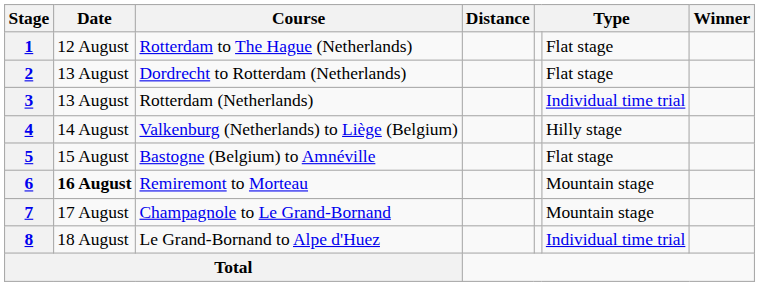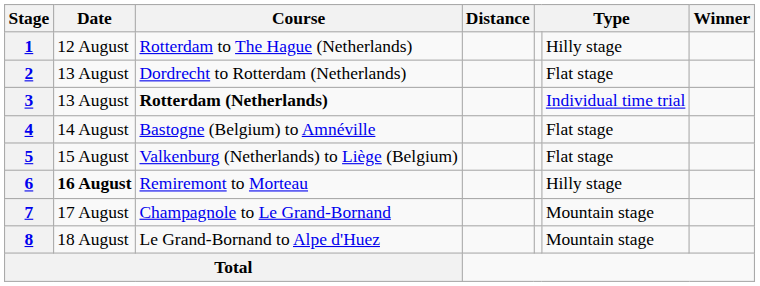 <table class="wikitable sortable">
 <tr>
 <th scope="col">Stage</th>
 <th scope="col">Date</th>
 <th scope="col">Course</th>
 <th scope="col">Distance</th>
 <th colspan="2" scope="col">Type</th>
 <th>Winner</th>
 </tr>
 <tr>
 <th><a href='#'>1</a></th>
 <td>12 August</td>
 <td><a href='#'>Rotterdam</a> to <a href='#'>The Hague</a> (Netherlands)</td>
 <td></td>
 <td></td>
-<td>Flat stage</td>
+<td>Hilly stage</td>
 <td></td>
 </tr>
 <tr>
 <th><a href='#'>2</a></th>
 <td>13 August</td>
 <td><a href='#'>Dordrecht</a> to Rotterdam (Netherlands)</td>
 <td></td>
 <td></td>
 <td>Flat stage</td>
 <td></td>
 </tr>
 <tr>
 <th><a href='#'>3</a></th>
 <td>13 August</td>
-<td>Rotterdam (Netherlands)</td>
+<td><strong>Rotterdam (Netherlands)</strong></td>
 <td></td>
 <td></td>
 <td><a href='#'>Individual time trial</a></td>
 <td></td>
 </tr>
 <tr>
 <th><a href='#'>4</a></th>
 <td>14 August</td>
-<td><a href='#'>Valkenburg</a> (Netherlands) to <a href='#'>Liège</a> (Belgium)</td>
+<td><a href='#'>Bastogne</a> (Belgium) to <a href='#'>Amnéville</a></td>
 <td></td>
 <td></td>
-<td>Hilly stage</td>
+<td>Flat stage</td>
 <td></td>
 </tr>
 <tr>
 <th><a href='#'>5</a></th>
 <td>15 August</td>
-<td><a href='#'>Bastogne</a> (Belgium) to <a href='#'>Amnéville</a></td>
+<td><a href='#'>Valkenburg</a> (Netherlands) to <a href='#'>Liège</a> (Belgium)</td>
 <td></td>
 <td></td>
 <td>Flat stage</td>
 <td></td>
 </tr>
 <tr>
 <th><a href='#'>6</a></th>
 <td><strong>16 August</strong></td>
 <td><a href='#'>Remiremont</a> to <a href='#'>Morteau</a></td>
 <td></td>
 <td></td>
-<td>Mountain stage</td>
+<td>Hilly stage</td>
 <td></td>
 </tr>
 <tr>
 <th><a href='#'>7</a></th>
 <td>17 August</td>
 <td><a href='#'>Champagnole</a> to <a href='#'>Le Grand-Bornand</a></td>
 <td></td>
 <td></td>
 <td>Mountain stage</td>
 <td></td>
 </tr>
 <tr>
 <th><a href='#'>8</a></th>
 <td>18 August</td>
 <td>Le Grand-Bornand to <a href='#'>Alpe d'Huez</a></td>
 <td></td>
 <td></td>
-<td><a href='#'>Individual time trial</a></td>
+<td>Mountain stage</td>
 <td></td>
 </tr>
 <tr>
 <th colspan="3">Total</th>
 <td colspan="4"></td>
 </tr>
 </table>
